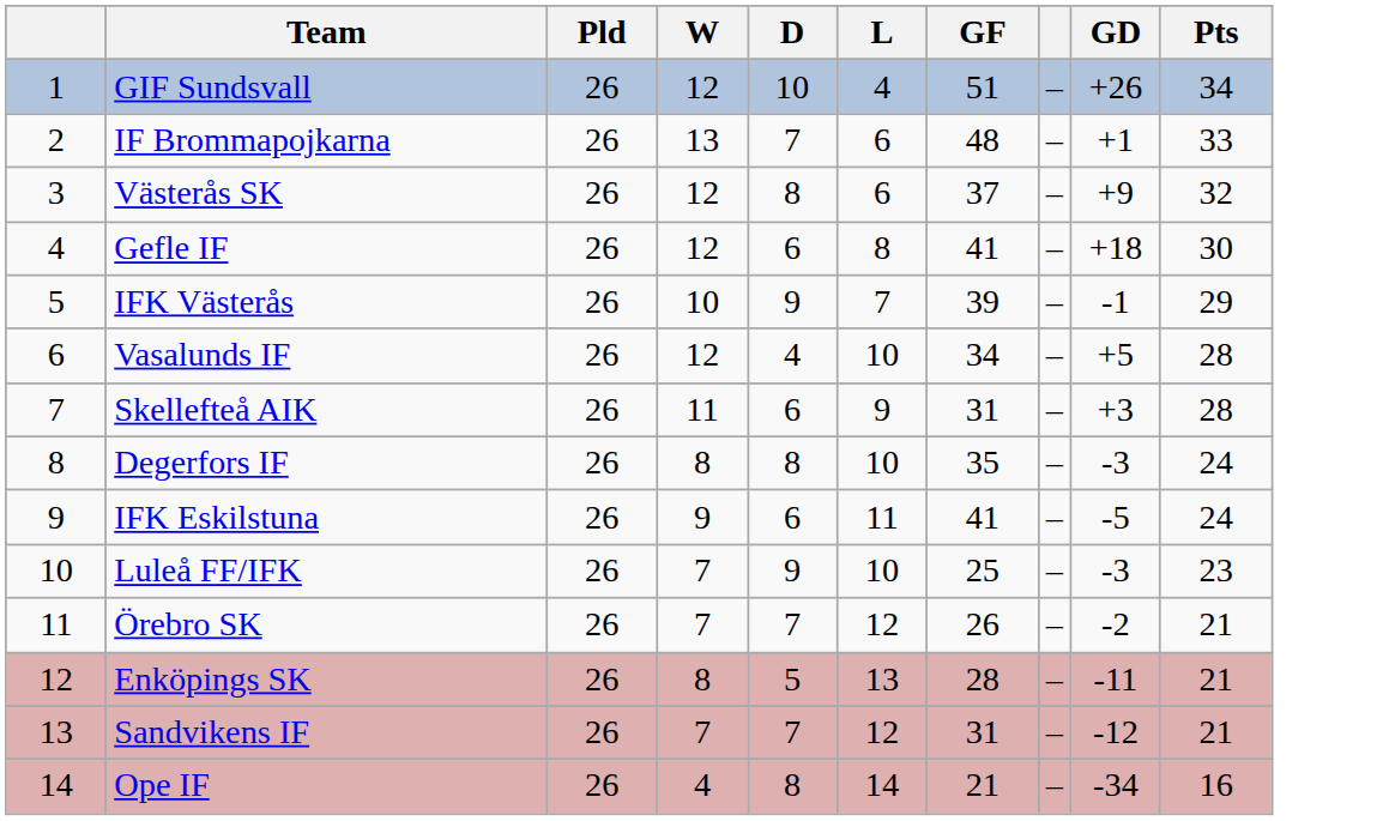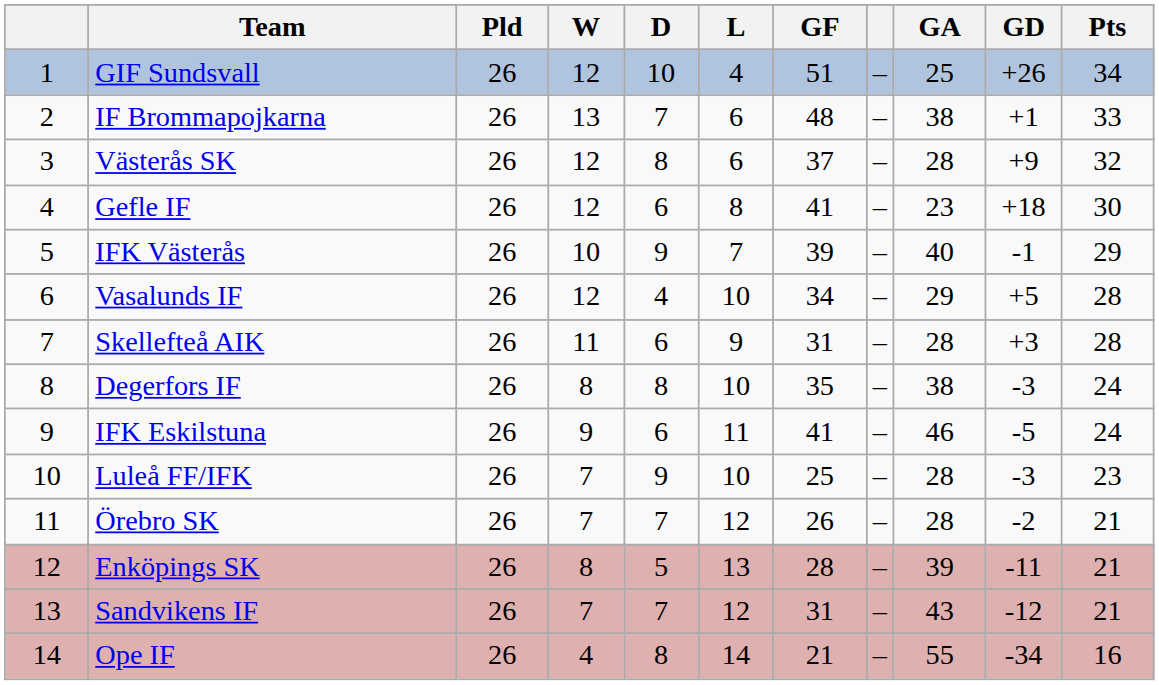 <table class="wikitable" style="text-align: center">
 <tr>
 <th style="width: 40px;"></th>
 <th style="width: 200px;">Team</th>
 <th style="width: 45px;">Pld</th>
 <th style="width: 35px;">W</th>
 <th style="width: 35px;">D</th>
 <th style="width: 35px;">L</th>
 <th style="width: 45px;">GF</th>
 <th></th>
+<th style="width: 45px;">GA</th>
 <th style="width: 35px;">GD</th>
 <th style="width: 45px;">Pts</th>
 </tr>
 <tr style="background: #b0c4de">
 <td>1</td>
 <td style="text-align: left;"><a href='#'>GIF Sundsvall</a></td>
 <td>26</td>
 <td>12</td>
 <td>10</td>
 <td>4</td>
 <td>51</td>
 <td>–</td>
+<td>25</td>
 <td>+26</td>
 <td>34</td>
 </tr>
 <tr>
 <td>2</td>
 <td style="text-align: left;"><a href='#'>IF Brommapojkarna</a></td>
 <td>26</td>
 <td>13</td>
 <td>7</td>
 <td>6</td>
 <td>48</td>
 <td>–</td>
+<td>38</td>
 <td>+1</td>
 <td>33</td>
 </tr>
 <tr>
 <td>3</td>
 <td style="text-align: left;"><a href='#'>Västerås SK</a></td>
 <td>26</td>
 <td>12</td>
 <td>8</td>
 <td>6</td>
 <td>37</td>
 <td>–</td>
+<td>28</td>
 <td>+9</td>
 <td>32</td>
 </tr>
 <tr>
 <td>4</td>
 <td style="text-align: left;"><a href='#'>Gefle IF</a></td>
 <td>26</td>
 <td>12</td>
 <td>6</td>
 <td>8</td>
 <td>41</td>
 <td>–</td>
+<td>23</td>
 <td>+18</td>
 <td>30</td>
 </tr>
 <tr>
 <td>5</td>
 <td style="text-align: left;"><a href='#'>IFK Västerås</a></td>
 <td>26</td>
 <td>10</td>
 <td>9</td>
 <td>7</td>
 <td>39</td>
 <td>–</td>
+<td>40</td>
 <td>-1</td>
 <td>29</td>
 </tr>
 <tr>
 <td>6</td>
 <td style="text-align: left;"><a href='#'>Vasalunds IF</a></td>
 <td>26</td>
 <td>12</td>
 <td>4</td>
 <td>10</td>
 <td>34</td>
 <td>–</td>
+<td>29</td>
 <td>+5</td>
 <td>28</td>
 </tr>
 <tr>
 <td>7</td>
 <td style="text-align: left;"><a href='#'>Skellefteå AIK</a></td>
 <td>26</td>
 <td>11</td>
 <td>6</td>
 <td>9</td>
 <td>31</td>
 <td>–</td>
+<td>28</td>
 <td>+3</td>
 <td>28</td>
 </tr>
 <tr>
 <td>8</td>
 <td style="text-align: left;"><a href='#'>Degerfors IF</a></td>
 <td>26</td>
 <td>8</td>
 <td>8</td>
 <td>10</td>
 <td>35</td>
 <td>–</td>
+<td>38</td>
 <td>-3</td>
 <td>24</td>
 </tr>
 <tr>
 <td>9</td>
 <td style="text-align: left;"><a href='#'>IFK Eskilstuna</a></td>
 <td>26</td>
 <td>9</td>
 <td>6</td>
 <td>11</td>
 <td>41</td>
 <td>–</td>
+<td>46</td>
 <td>-5</td>
 <td>24</td>
 </tr>
 <tr>
 <td>10</td>
 <td style="text-align: left;"><a href='#'>Luleå FF/IFK</a></td>
 <td>26</td>
 <td>7</td>
 <td>9</td>
 <td>10</td>
 <td>25</td>
 <td>–</td>
+<td>28</td>
 <td>-3</td>
 <td>23</td>
 </tr>
 <tr>
 <td>11</td>
 <td style="text-align: left;"><a href='#'>Örebro SK</a></td>
 <td>26</td>
 <td>7</td>
 <td>7</td>
 <td>12</td>
 <td>26</td>
 <td>–</td>
+<td>28</td>
 <td>-2</td>
 <td>21</td>
 </tr>
 <tr style="background: #deb0b0">
 <td>12</td>
 <td style="text-align: left;"><a href='#'>Enköpings SK</a></td>
 <td>26</td>
 <td>8</td>
 <td>5</td>
 <td>13</td>
 <td>28</td>
 <td>–</td>
+<td>39</td>
 <td>-11</td>
 <td>21</td>
 </tr>
 <tr style="background: #deb0b0">
 <td>13</td>
 <td style="text-align: left;"><a href='#'>Sandvikens IF</a></td>
 <td>26</td>
 <td>7</td>
 <td>7</td>
 <td>12</td>
 <td>31</td>
 <td>–</td>
+<td>43</td>
 <td>-12</td>
 <td>21</td>
 </tr>
 <tr style="background: #deb0b0">
 <td>14</td>
 <td style="text-align: left;"><a href='#'>Ope IF</a></td>
 <td>26</td>
 <td>4</td>
 <td>8</td>
 <td>14</td>
 <td>21</td>
 <td>–</td>
+<td>55</td>
 <td>-34</td>
 <td>16</td>
 </tr>
 </table>
